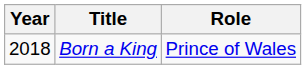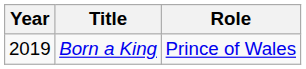 <table class="wikitable">
 <tr>
 <th>Year</th>
 <th>Title</th>
 <th>Role</th>
 </tr>
 <tr>
-<td>2018</td>
+<td>2019</td>
 <td><em><a href='#'>Born a King</a></em></td>
 <td><a href='#'>Prince of Wales</a></td>
 </tr>
 </table>
